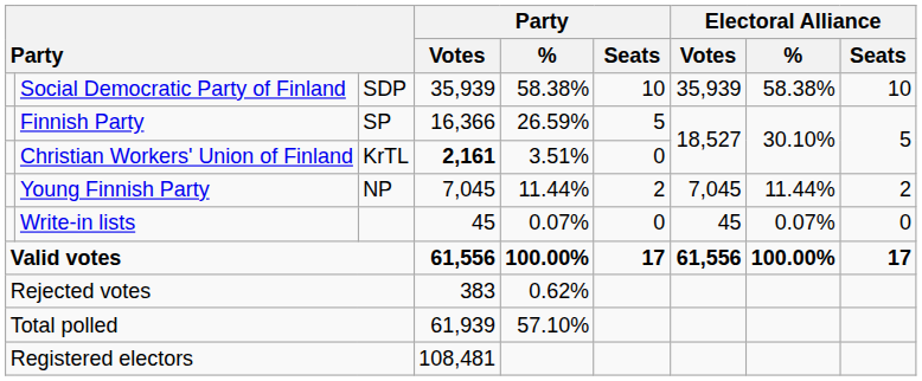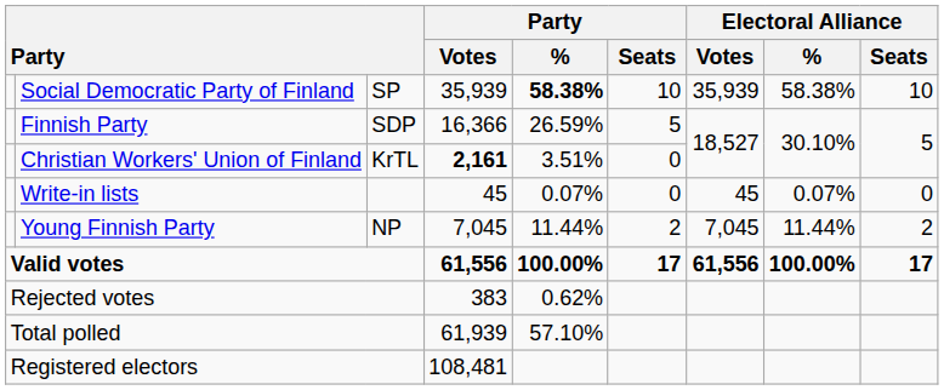 <table class="wikitable" border="1" style="text-align:right;">
 <tr>
 <th style="text-align:left;" valign=bottom rowspan=2 colspan=3>Party</th>
 <th colspan=3>Party</th>
 <th colspan=3>Electoral Alliance</th>
 </tr>
 <tr>
 <th align=center valign=bottom width="50">Votes</th>
 <th align=center valign=bottom width="50">%</th>
 <th align=center valign=bottom width="50">Seats</th>
 <th align=center valign=bottom width="50">Votes</th>
 <th align=center valign=bottom width="50">%</th>
 <th align=center valign=bottom width="50">Seats</th>
 </tr>
 <tr>
 <td></td>
 <td align=left style="white-space: nowrap;"><a href='#'>Social Democratic Party of Finland</a></td>
-<td align=left>SDP</td>
+<td align=left>SP</td>
 <td>35,939</td>
-<td>58.38%</td>
+<td><strong>58.38%</strong></td>
 <td>10</td>
 <td>35,939</td>
 <td>58.38%</td>
 <td>10</td>
 </tr>
 <tr>
 <td></td>
 <td align=left><a href='#'>Finnish Party</a></td>
-<td align=left>SP</td>
+<td align=left>SDP</td>
 <td>16,366</td>
 <td>26.59%</td>
 <td>5</td>
 <td rowspan=2>18,527</td>
 <td rowspan=2>30.10%</td>
 <td rowspan=2>5</td>
 </tr>
 <tr>
 <td></td>
 <td align=left><a href='#'>Christian Workers' Union of Finland</a></td>
 <td align=left>KrTL</td>
 <td><strong>2,161</strong></td>
 <td>3.51%</td>
 <td>0</td>
 </tr>
 <tr>
 <td></td>
+<td align=left><a href='#'>Write-in lists</a></td>
+<td align=left></td>
+<td>45</td>
+<td>0.07%</td>
+<td>0</td>
+<td>45</td>
+<td>0.07%</td>
+<td>0</td>
+</tr>
+<tr>
+<td></td>
 <td align=left><a href='#'>Young Finnish Party</a></td>
 <td align=left>NP</td>
 <td>7,045</td>
 <td>11.44%</td>
 <td>2</td>
 <td>7,045</td>
 <td>11.44%</td>
 <td>2</td>
-</tr>
-<tr>
-<td></td>
-<td align=left><a href='#'>Write-in lists</a></td>
-<td align=left></td>
-<td>45</td>
-<td>0.07%</td>
-<td>0</td>
-<td>45</td>
-<td>0.07%</td>
-<td>0</td>
 </tr>
 <tr style="font-weight:bold">
 <td align=left colspan=3>Valid votes</td>
 <td>61,556</td>
 <td>100.00%</td>
 <td>17</td>
 <td>61,556</td>
 <td>100.00%</td>
 <td>17</td>
 </tr>
 <tr>
 <td align=left colspan=3>Rejected votes</td>
 <td>383</td>
 <td>0.62%</td>
 <td></td>
 <td></td>
 <td></td>
 <td></td>
 </tr>
 <tr>
 <td align=left colspan=3>Total polled</td>
 <td>61,939</td>
 <td>57.10%</td>
 <td></td>
 <td></td>
 <td></td>
 <td></td>
 </tr>
 <tr>
 <td align=left colspan=3>Registered electors</td>
 <td>108,481</td>
 <td></td>
 <td></td>
 <td></td>
 <td></td>
 <td></td>
 </tr>
 </table>
